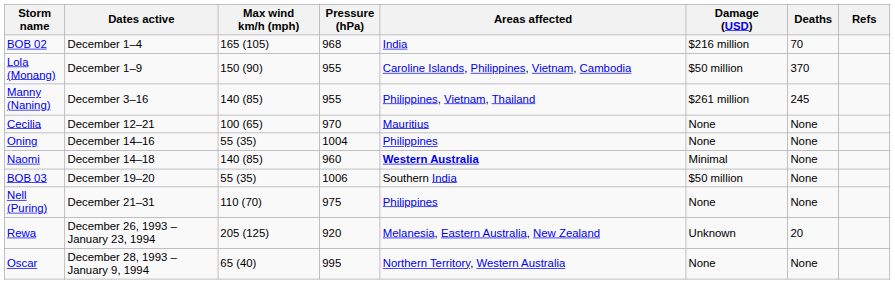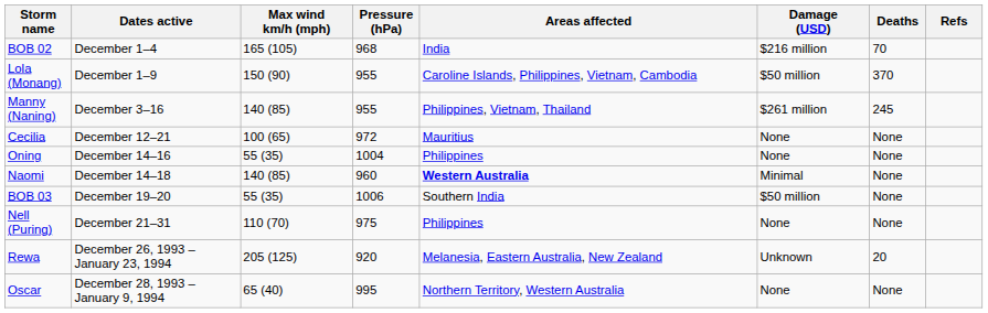 <table class="wikitable sortable">
 <tr>
 <th width="5%">Storm name</th>
 <th width="15%">Dates active</th>
 <th width="10%">Max wind<br>km/h (mph)</th>
 <th width="5%">Pressure<br>(hPa)</th>
 <th width="30%">Areas affected</th>
 <th width="10%">Damage<br>(<a href='#'>USD</a>)</th>
 <th width="5%">Deaths</th>
 <th width="5%">Refs</th>
 </tr>
 <tr>
 <td><a href='#'>BOB 02</a></td>
 <td>December 1–4</td>
 <td>165 (105)</td>
 <td>968</td>
 <td><a href='#'>India</a></td>
 <td>$216 million</td>
 <td>70</td>
 <td></td>
 </tr>
 <tr>
 <td><a href='#'>Lola (Monang)</a></td>
 <td>December 1–9</td>
 <td>150 (90)</td>
 <td>955</td>
 <td><a href='#'>Caroline Islands</a>, <a href='#'>Philippines</a>, <a href='#'>Vietnam</a>, <a href='#'>Cambodia</a></td>
 <td>$50 million</td>
 <td>370</td>
 <td></td>
 </tr>
 <tr>
 <td><a href='#'>Manny (Naning)</a></td>
 <td>December 3–16</td>
 <td>140 (85)</td>
 <td>955</td>
 <td><a href='#'>Philippines</a>, <a href='#'>Vietnam</a>, <a href='#'>Thailand</a></td>
 <td>$261 million</td>
 <td>245</td>
 <td></td>
 </tr>
 <tr>
 <td><a href='#'>Cecilia</a></td>
 <td>December 12–21</td>
 <td>100 (65)</td>
-<td>970</td>
+<td>972</td>
 <td><a href='#'>Mauritius</a></td>
 <td>None</td>
 <td>None</td>
 <td></td>
 </tr>
 <tr>
 <td><a href='#'>Oning</a></td>
 <td>December 14–16</td>
 <td>55 (35)</td>
 <td>1004</td>
 <td><a href='#'>Philippines</a></td>
 <td>None</td>
 <td>None</td>
 <td></td>
 </tr>
 <tr>
 <td><a href='#'>Naomi</a></td>
 <td>December 14–18</td>
 <td>140 (85)</td>
 <td>960</td>
 <td><strong><a href='#'>Western Australia</a></strong></td>
 <td>Minimal</td>
 <td>None</td>
 <td></td>
 </tr>
 <tr>
 <td><a href='#'>BOB 03</a></td>
 <td>December 19–20</td>
 <td>55 (35)</td>
 <td>1006</td>
 <td>Southern <a href='#'>India</a></td>
 <td>$50 million</td>
 <td>None</td>
 <td></td>
 </tr>
 <tr>
 <td><a href='#'>Nell (Puring)</a></td>
 <td>December 21–31</td>
 <td>110 (70)</td>
 <td>975</td>
 <td><a href='#'>Philippines</a></td>
 <td>None</td>
 <td>None</td>
 <td></td>
 </tr>
 <tr>
 <td><a href='#'>Rewa</a></td>
 <td>December 26, 1993 – January 23, 1994</td>
 <td>205 (125)</td>
 <td>920</td>
 <td><a href='#'>Melanesia</a>, <a href='#'>Eastern Australia</a>, <a href='#'>New Zealand</a></td>
 <td>Unknown</td>
 <td>20</td>
 <td></td>
 </tr>
 <tr>
 <td><a href='#'>Oscar</a></td>
 <td>December 28, 1993 – January 9, 1994</td>
 <td>65 (40)</td>
 <td>995</td>
 <td><a href='#'>Northern Territory</a>, <a href='#'>Western Australia</a></td>
 <td>None</td>
 <td>None</td>
 <td></td>
 </tr>
 </table>
